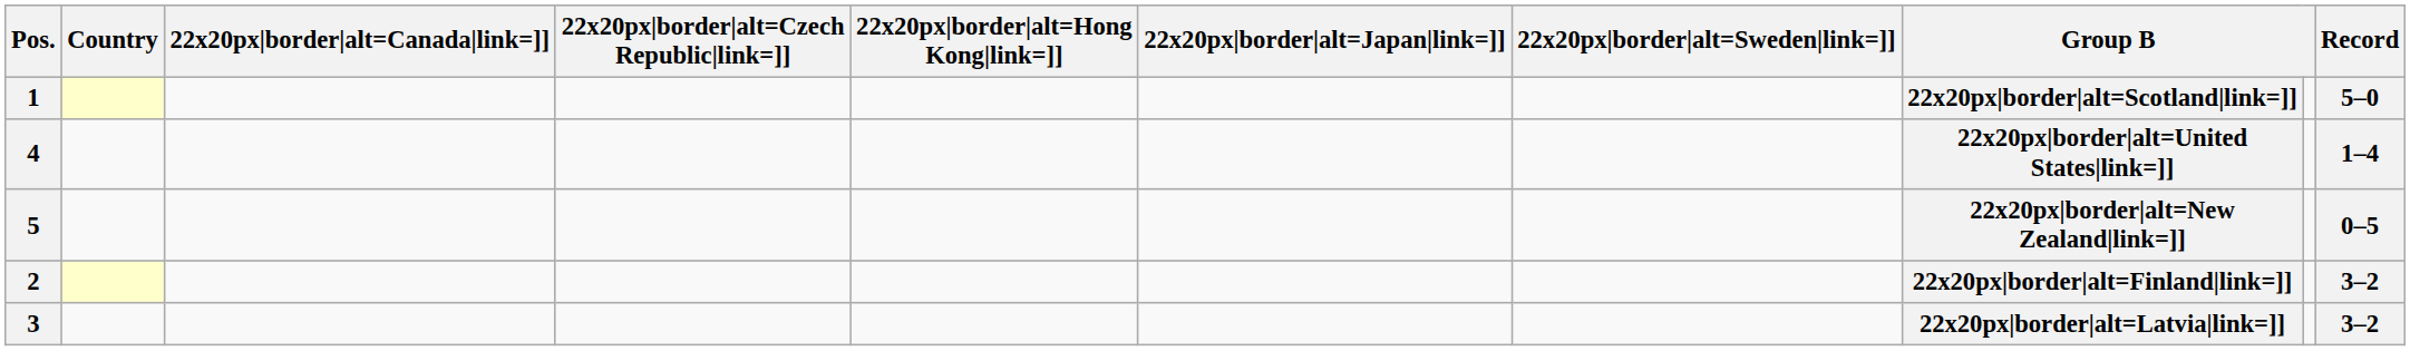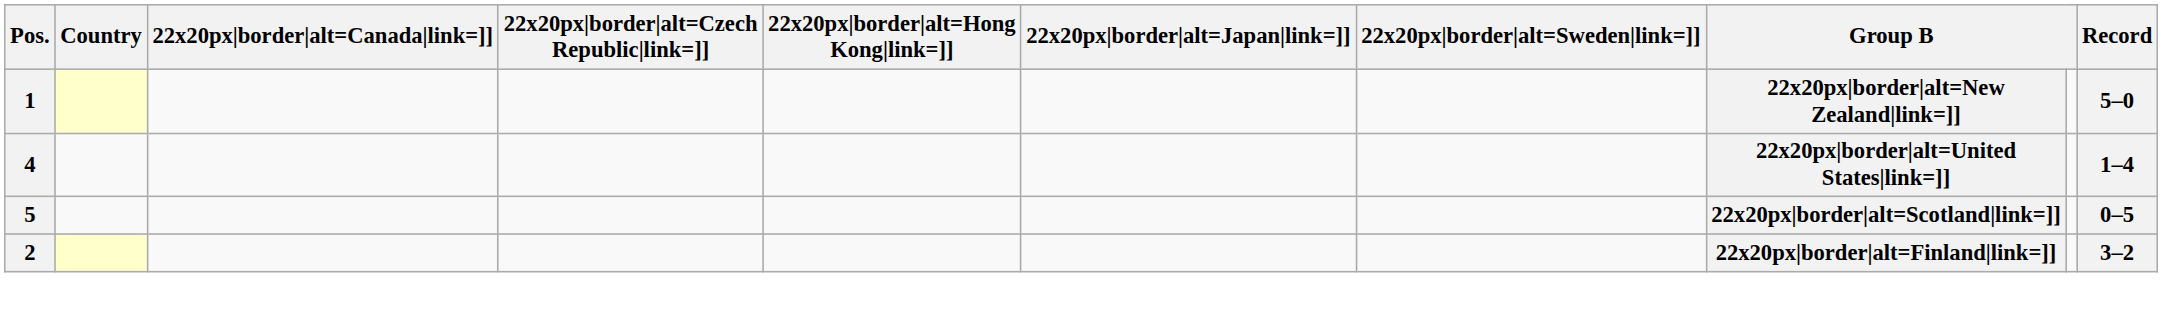 <table class="wikitable sortable nowrap" style="text-align:center; font-size:0.9em;">
 <tr>
 <th>Pos.</th>
 <th>Country</th>
 <th [[Image:>22x20px|border|alt=Canada|link=]]</th>
 <th [[Image:>22x20px|border|alt=Czech Republic|link=]]</th>
 <th [[Image:>22x20px|border|alt=Hong Kong|link=]]</th>
 <th [[Image:>22x20px|border|alt=Japan|link=]]</th>
 <th [[Image:>22x20px|border|alt=Sweden|link=]]</th>
 <th colspan=2 width=65>Group B</th>
 <th>Record</th>
 </tr>
 <tr>
 <th>1</th>
 <td style="text-align:left;background:#ffffcc;"></td>
 <td></td>
 <td></td>
 <td></td>
 <td></td>
 <td></td>
-<th [[Image:>22x20px|border|alt=Scotland|link=]]</th>
+<th [[Image:>22x20px|border|alt=New Zealand|link=]]</th>
 <td></td>
 <th>5–0</th>
 </tr>
 <tr>
 <th>4</th>
 <td style="text-align:left;"></td>
 <td></td>
 <td></td>
 <td></td>
 <td></td>
 <td></td>
 <th [[Image:>22x20px|border|alt=United States|link=]]</th>
 <td></td>
 <th>1–4</th>
 </tr>
 <tr>
 <th>5</th>
 <td style="text-align:left;"></td>
 <td></td>
 <td></td>
 <td></td>
 <td></td>
 <td></td>
-<th [[Image:>22x20px|border|alt=New Zealand|link=]]</th>
+<th [[Image:>22x20px|border|alt=Scotland|link=]]</th>
 <td></td>
 <th>0–5</th>
 </tr>
 <tr>
 <th>2</th>
 <td style="text-align:left;background:#ffffcc;"></td>
 <td></td>
 <td></td>
 <td></td>
 <td></td>
 <td></td>
 <th [[Image:>22x20px|border|alt=Finland|link=]]</th>
 <td></td>
 <th>3–2</th>
 </tr>
-<tr>
-<th>3</th>
-<td style="text-align:left;"></td>
-<td></td>
-<td></td>
-<td></td>
-<td></td>
-<td></td>
-<th [[Image:>22x20px|border|alt=Latvia|link=]]</th>
-<td></td>
-<th>3–2</th>
-</tr>
 </table>
